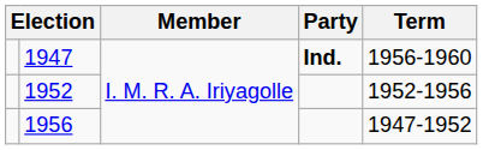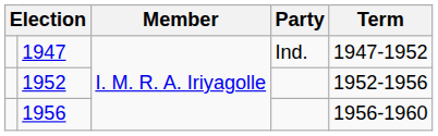 <table class="wikitable">
 <tr>
 <th colspan="2">Election</th>
 <th>Member</th>
 <th>Party</th>
 <th>Term</th>
 </tr>
 <tr>
 <td style="background-color: "></td>
 <td><a href='#'>1947</a></td>
 <td rowspan="3"><a href='#'>I. M. R. A. Iriyagolle</a></td>
-<td><strong>Ind.</strong></td>
-<td>1956-1960</td>
+<td>Ind.</td>
+<td>1947-1952</td>
 </tr>
 <tr>
 <td style="background-color: "></td>
 <td><a href='#'>1952</a></td>
 <td></td>
 <td>1952-1956</td>
 </tr>
 <tr>
 <td style="background-color: "></td>
 <td><a href='#'>1956</a></td>
 <td></td>
-<td>1947-1952</td>
+<td>1956-1960</td>
 </tr>
 </table>
